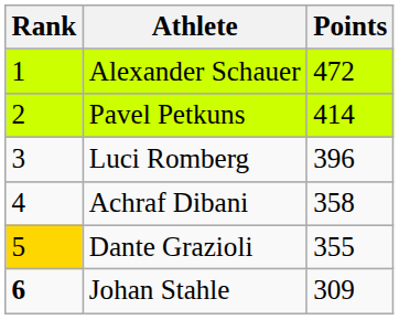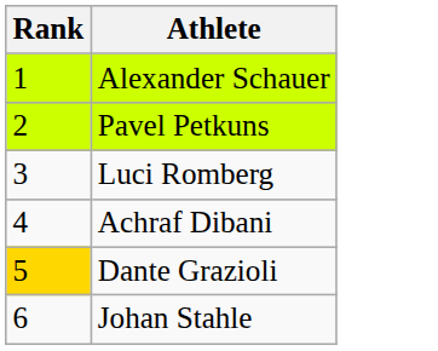 <table class="wikitable">
 <tr>
 <th>Rank</th>
 <th>Athlete</th>
-<th>Points</th>
 </tr>
 <tr>
 <td style="background:#CCFF00">1</td>
 <td style="background:#CCFF00"> Alexander Schauer</td>
-<td style="background:#CCFF00">472</td>
 </tr>
 <tr>
 <td style="background:#CCFF00">2</td>
 <td style="background:#CCFF00"> Pavel Petkuns</td>
-<td style="background:#CCFF00">414</td>
 </tr>
 <tr>
 <td>3</td>
 <td> Luci Romberg</td>
-<td>396</td>
 </tr>
 <tr>
 <td>4</td>
 <td> Achraf Dibani</td>
-<td>358</td>
 </tr>
 <tr>
 <td style="background: gold;">5</td>
 <td> Dante Grazioli</td>
-<td>355</td>
 </tr>
 <tr>
-<td><strong>6</strong></td>
+<td>6</td>
 <td> Johan Stahle</td>
-<td>309</td>
 </tr>
 </table>
